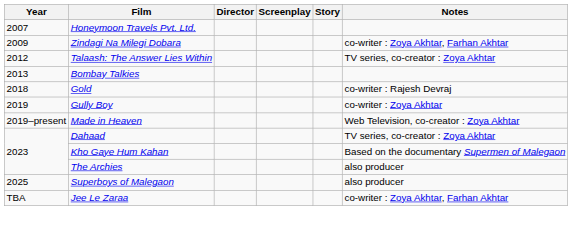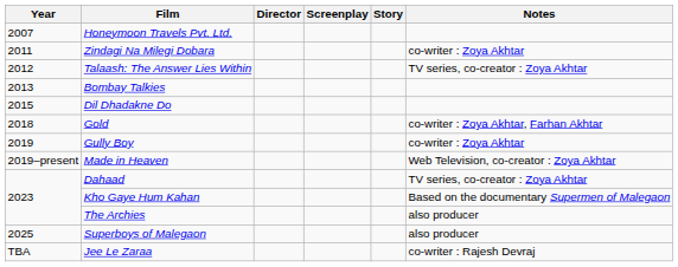 <table class="wikitable">
 <tr style="text-align:center;">
 <th>Year</th>
 <th>Film</th>
 <th>Director</th>
 <th>Screenplay</th>
 <th>Story</th>
 <th>Notes</th>
 </tr>
 <tr>
 <td>2007</td>
 <td><em><a href='#'>Honeymoon Travels Pvt. Ltd.</a></em></td>
 <td></td>
 <td></td>
 <td></td>
 <td></td>
 </tr>
 <tr>
-<td>2009</td>
+<td>2011</td>
 <td><em><a href='#'>Zindagi Na Milegi Dobara</a></em></td>
 <td></td>
 <td></td>
 <td></td>
-<td>co-writer : <a href='#'>Zoya Akhtar</a>, <a href='#'>Farhan Akhtar</a></td>
+<td>co-writer : <a href='#'>Zoya Akhtar</a></td>
 </tr>
 <tr>
 <td>2012</td>
 <td><em><a href='#'>Talaash: The Answer Lies Within</a></em></td>
 <td></td>
 <td></td>
 <td></td>
 <td>TV series, co-creator : <a href='#'>Zoya Akhtar</a></td>
 </tr>
 <tr>
 <td>2013</td>
 <td><em><a href='#'>Bombay Talkies</a></em></td>
 <td></td>
 <td></td>
 <td></td>
 <td></td>
 </tr>
 <tr>
+<td>2015</td>
+<td><em><a href='#'>Dil Dhadakne Do</a></em></td>
+<td></td>
+<td></td>
+<td></td>
+<td></td>
+</tr>
+<tr>
 <td>2018</td>
 <td><em><a href='#'>Gold</a></em></td>
 <td></td>
 <td></td>
 <td></td>
-<td>co-writer : Rajesh Devraj</td>
+<td>co-writer : <a href='#'>Zoya Akhtar</a>, <a href='#'>Farhan Akhtar</a></td>
 </tr>
 <tr>
 <td>2019</td>
 <td><em><a href='#'>Gully Boy</a></em></td>
 <td></td>
 <td></td>
 <td></td>
 <td>co-writer : <a href='#'>Zoya Akhtar</a></td>
 </tr>
 <tr>
 <td>2019–present</td>
 <td><em><a href='#'>Made in Heaven</a></em></td>
 <td></td>
 <td></td>
 <td></td>
 <td>Web Television, co-creator : <a href='#'>Zoya Akhtar</a></td>
 </tr>
 <tr>
 <td rowspan="3">2023</td>
 <td><em><a href='#'>Dahaad</a></em></td>
 <td></td>
 <td></td>
 <td></td>
 <td>TV series, co-creator : <a href='#'>Zoya Akhtar</a></td>
 </tr>
 <tr>
 <td><em><a href='#'>Kho Gaye Hum Kahan</a></em></td>
 <td></td>
 <td></td>
 <td></td>
 <td>Based on the documentary <em><a href='#'>Supermen of Malegaon</a></em></td>
 </tr>
 <tr>
 <td><em><a href='#'>The Archies</a></em></td>
 <td></td>
 <td></td>
 <td></td>
 <td>also producer</td>
 </tr>
 <tr>
 <td>2025</td>
 <td><em><a href='#'>Superboys of Malegaon</a></em></td>
 <td></td>
 <td></td>
 <td></td>
 <td>also producer</td>
 </tr>
 <tr>
 <td>TBA</td>
 <td><em><a href='#'>Jee Le Zaraa</a></em></td>
 <td></td>
 <td></td>
 <td></td>
-<td>co-writer : <a href='#'>Zoya Akhtar</a>, <a href='#'>Farhan Akhtar</a></td>
+<td>co-writer : Rajesh Devraj</td>
 </tr>
 </table>
